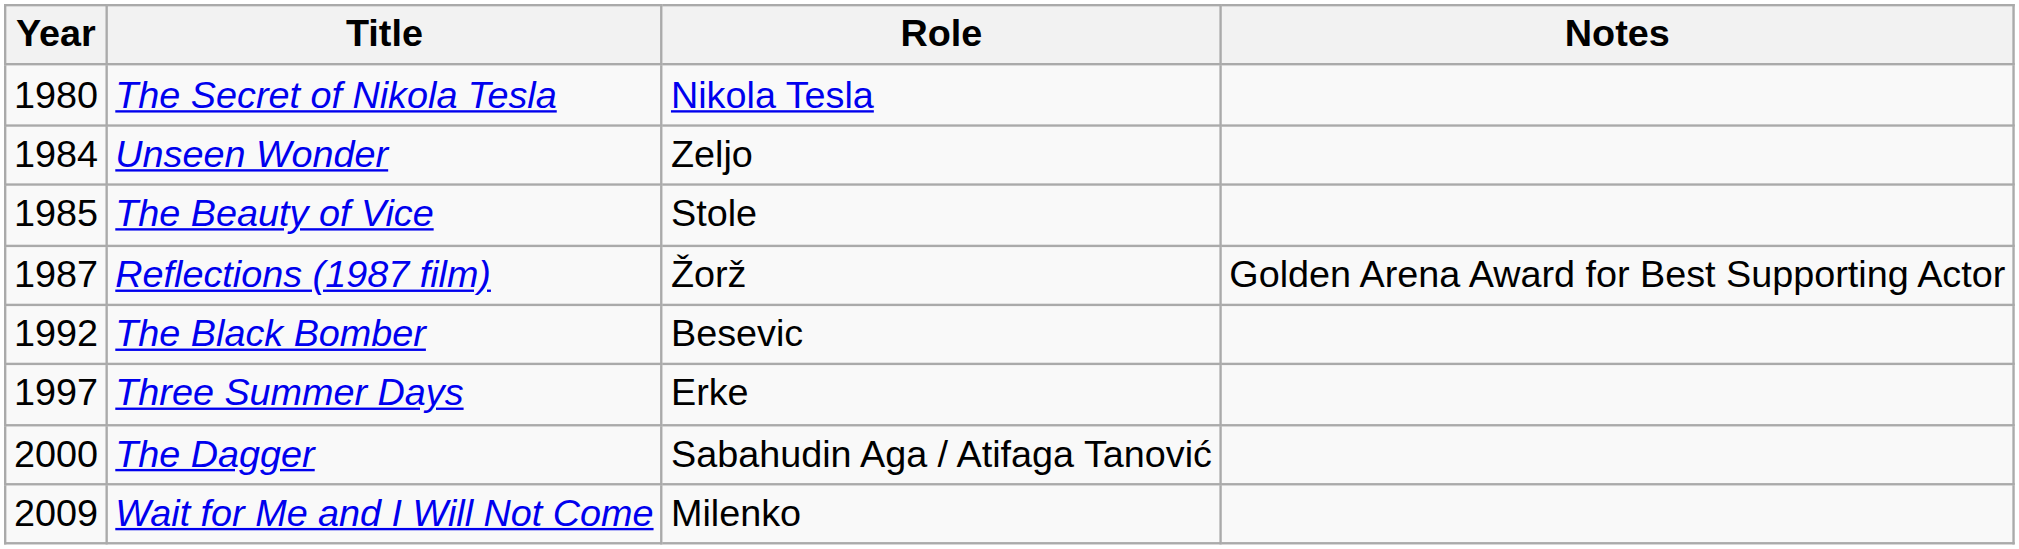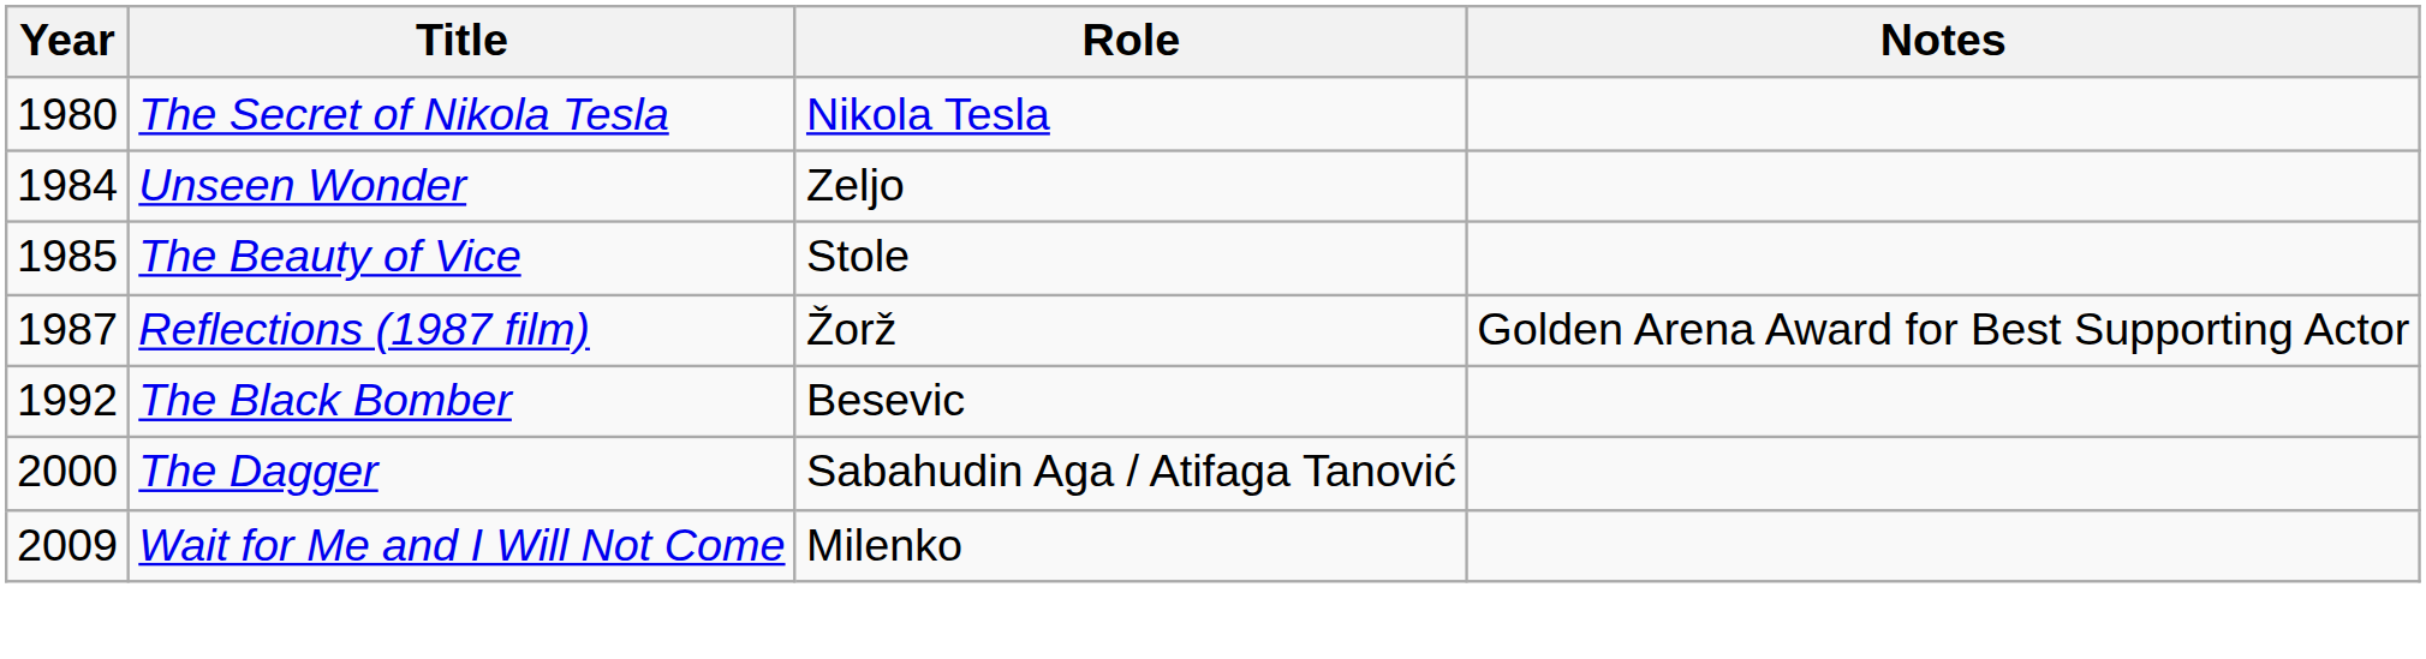 <table class="wikitable sortable">
 <tr>
 <th>Year</th>
 <th>Title</th>
 <th>Role</th>
 <th class="unsortable">Notes</th>
 </tr>
 <tr>
 <td>1980</td>
 <td><em><a href='#'>The Secret of Nikola Tesla</a></em></td>
 <td><a href='#'>Nikola Tesla</a></td>
 <td></td>
 </tr>
 <tr>
 <td>1984</td>
 <td><em><a href='#'>Unseen Wonder</a></em></td>
 <td>Zeljo</td>
 <td></td>
 </tr>
 <tr>
 <td>1985</td>
 <td><em><a href='#'>The Beauty of Vice</a></em></td>
 <td>Stole</td>
 <td></td>
 </tr>
 <tr>
 <td>1987</td>
 <td><em><a href='#'>Reflections (1987 film)</a></em></td>
 <td>Žorž</td>
 <td>Golden Arena Award for Best Supporting Actor</td>
 </tr>
 <tr>
 <td>1992</td>
 <td><em><a href='#'>The Black Bomber</a></em></td>
 <td>Besevic</td>
 <td></td>
 </tr>
 <tr>
-<td>1997</td>
-<td><em><a href='#'>Three Summer Days</a></em></td>
-<td>Erke</td>
-<td></td>
-</tr>
-<tr>
 <td>2000</td>
 <td><em><a href='#'>The Dagger</a></em></td>
 <td>Sabahudin Aga / Atifaga Tanović</td>
 <td></td>
 </tr>
 <tr>
 <td>2009</td>
 <td><em><a href='#'>Wait for Me and I Will Not Come</a></em></td>
 <td>Milenko</td>
 <td></td>
 </tr>
 </table>
